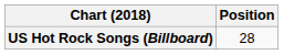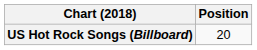 <table class="wikitable plainrowheaders" style="text-align:center">
 <tr>
 <th scope="col">Chart (2018)</th>
 <th scope="col">Position</th>
 </tr>
 <tr>
 <th scope="row">US Hot Rock Songs (<em>Billboard</em>)</th>
-<td>28</td>
+<td>20</td>
 </tr>
 </table>
